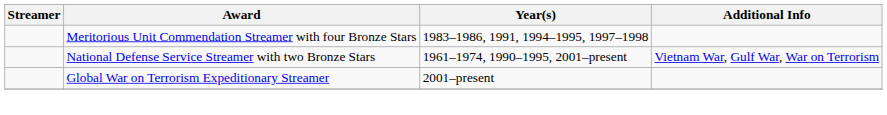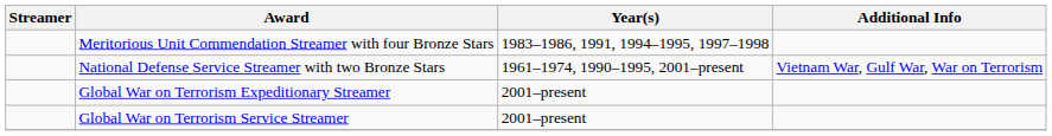 <table class="wikitable" style="margin:auto;">
 <tr>
 <th>Streamer</th>
 <th>Award</th>
 <th>Year(s)</th>
 <th>Additional Info</th>
 </tr>
 <tr>
 <td></td>
 <td><a href='#'>Meritorious Unit Commendation Streamer</a> with four Bronze Stars</td>
 <td>1983–1986, 1991, 1994–1995, 1997–1998</td>
 <td><br></td>
 </tr>
 <tr>
 <td></td>
 <td><a href='#'>National Defense Service Streamer</a> with two Bronze Stars</td>
 <td>1961–1974, 1990–1995, 2001–present</td>
 <td><a href='#'>Vietnam War</a>, <a href='#'>Gulf War</a>, <a href='#'>War on Terrorism</a></td>
 </tr>
 <tr>
 <td></td>
 <td><a href='#'>Global War on Terrorism Expeditionary Streamer</a></td>
 <td>2001–present</td>
 <td><br></td>
 </tr>
 <tr>
+<td></td>
+<td><a href='#'>Global War on Terrorism Service Streamer</a></td>
+<td>2001–present</td>
+<td><br></td>
+</tr>
+<tr>
 </tr>
 </table>
